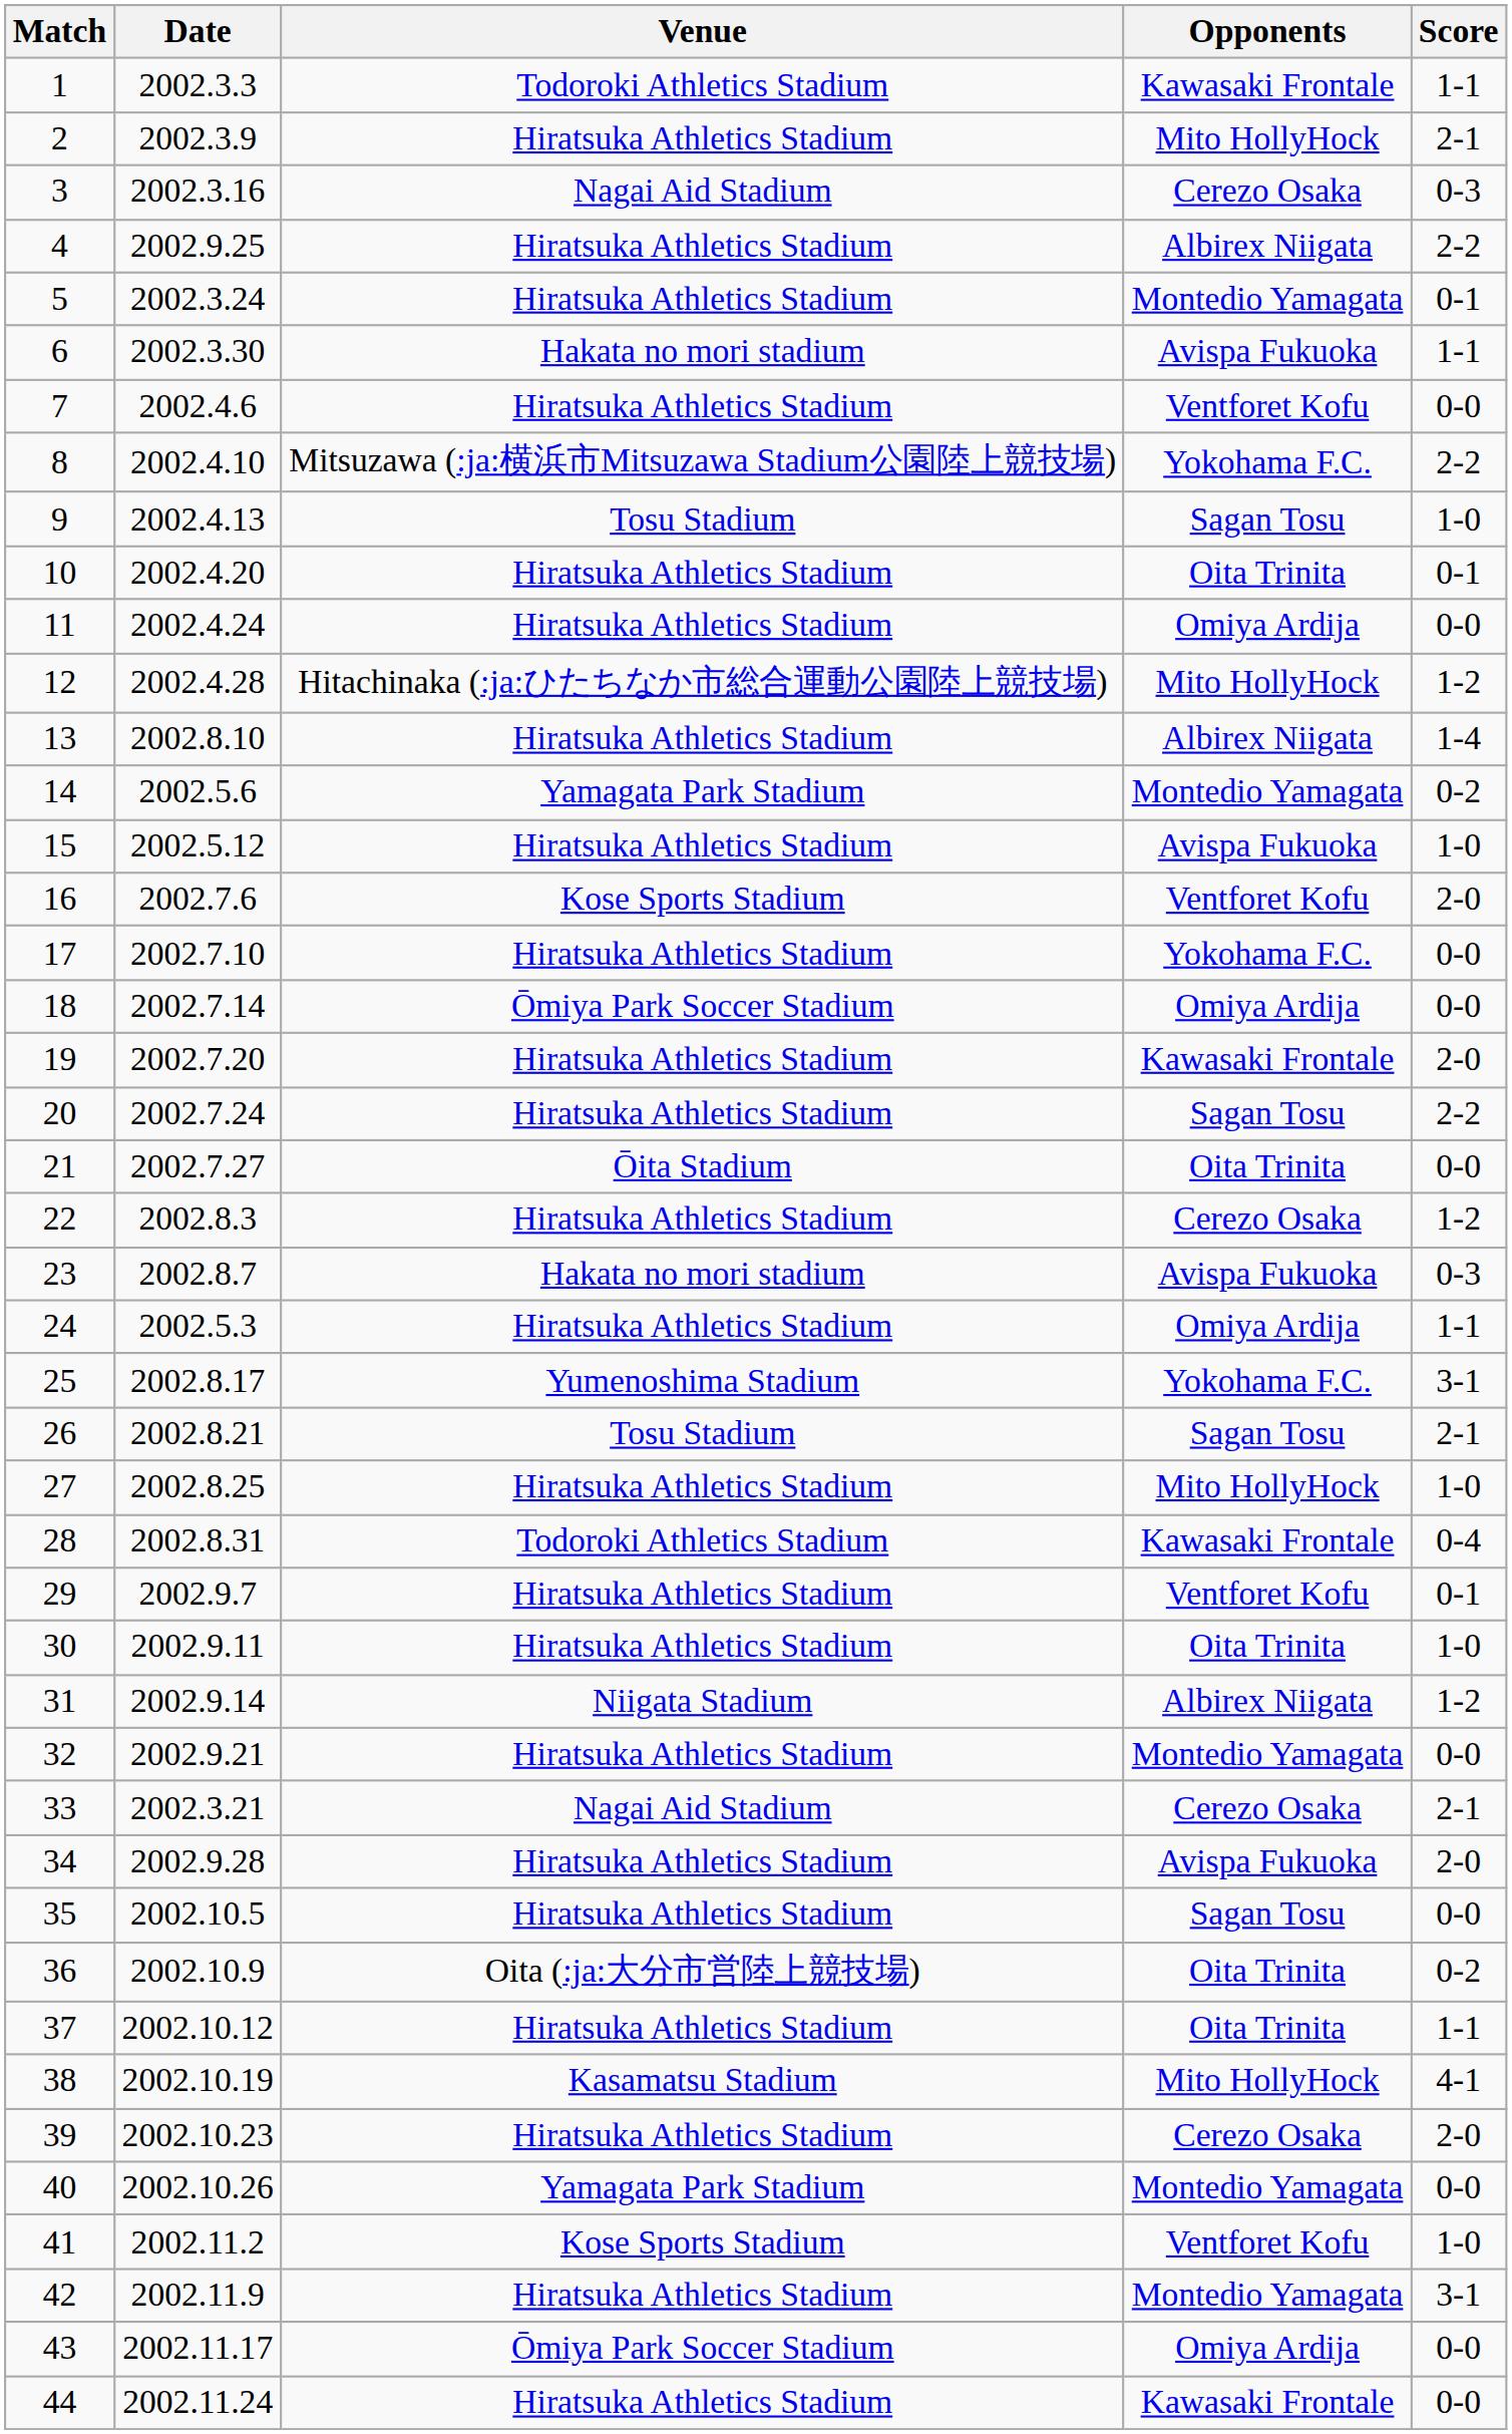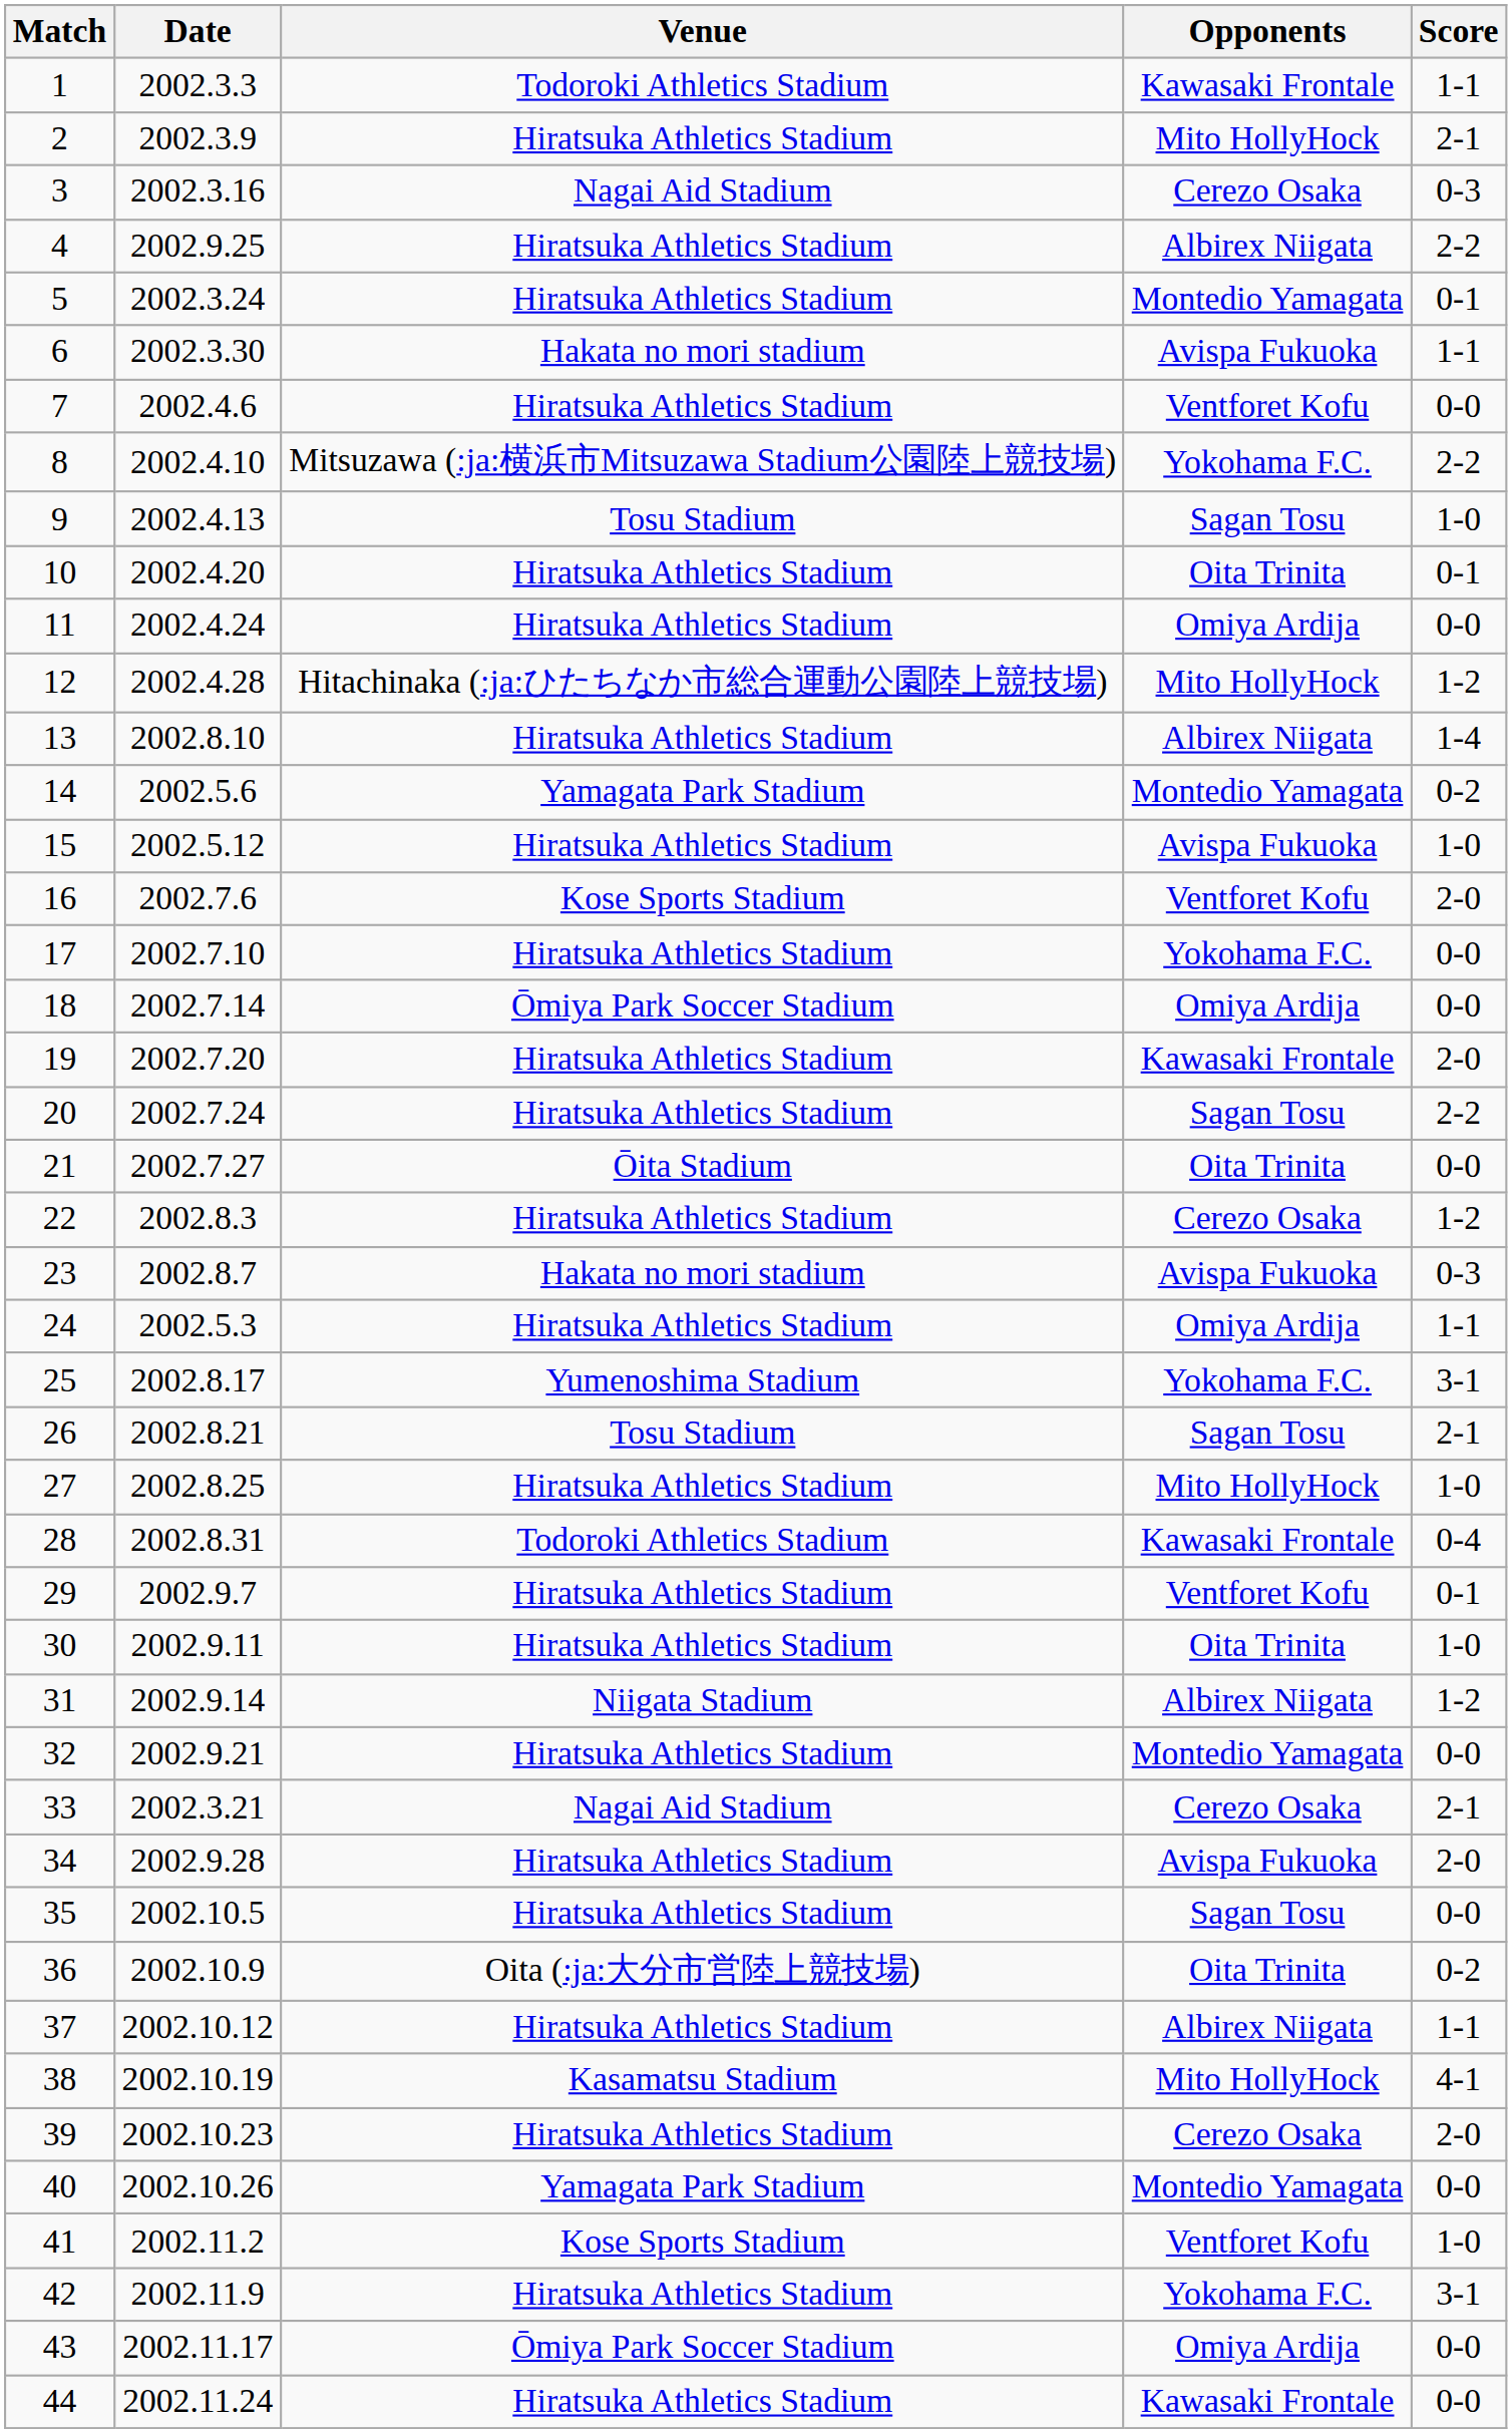 <table class="wikitable" style="text-align:center;">
 <tr>
 <th>Match</th>
 <th>Date</th>
 <th>Venue</th>
 <th>Opponents</th>
 <th>Score</th>
 </tr>
 <tr>
 <td>1</td>
 <td>2002.3.3</td>
 <td><a href='#'>Todoroki Athletics Stadium</a></td>
 <td><a href='#'>Kawasaki Frontale</a></td>
 <td>1-1</td>
 </tr>
 <tr>
 <td>2</td>
 <td>2002.3.9</td>
 <td><a href='#'>Hiratsuka Athletics Stadium</a></td>
 <td><a href='#'>Mito HollyHock</a></td>
 <td>2-1</td>
 </tr>
 <tr>
 <td>3</td>
 <td>2002.3.16</td>
 <td><a href='#'>Nagai Aid Stadium</a></td>
 <td><a href='#'>Cerezo Osaka</a></td>
 <td>0-3</td>
 </tr>
 <tr>
 <td>4</td>
 <td>2002.9.25</td>
 <td><a href='#'>Hiratsuka Athletics Stadium</a></td>
 <td><a href='#'>Albirex Niigata</a></td>
 <td>2-2</td>
 </tr>
 <tr>
 <td>5</td>
 <td>2002.3.24</td>
 <td><a href='#'>Hiratsuka Athletics Stadium</a></td>
 <td><a href='#'>Montedio Yamagata</a></td>
 <td>0-1</td>
 </tr>
 <tr>
 <td>6</td>
 <td>2002.3.30</td>
 <td><a href='#'>Hakata no mori stadium</a></td>
 <td><a href='#'>Avispa Fukuoka</a></td>
 <td>1-1</td>
 </tr>
 <tr>
 <td>7</td>
 <td>2002.4.6</td>
 <td><a href='#'>Hiratsuka Athletics Stadium</a></td>
 <td><a href='#'>Ventforet Kofu</a></td>
 <td>0-0</td>
 </tr>
 <tr>
 <td>8</td>
 <td>2002.4.10</td>
 <td>Mitsuzawa (<a href='#'>:ja:横浜市Mitsuzawa Stadium公園陸上競技場</a>)</td>
 <td><a href='#'>Yokohama F.C.</a></td>
 <td>2-2</td>
 </tr>
 <tr>
 <td>9</td>
 <td>2002.4.13</td>
 <td><a href='#'>Tosu Stadium</a></td>
 <td><a href='#'>Sagan Tosu</a></td>
 <td>1-0</td>
 </tr>
 <tr>
 <td>10</td>
 <td>2002.4.20</td>
 <td><a href='#'>Hiratsuka Athletics Stadium</a></td>
 <td><a href='#'>Oita Trinita</a></td>
 <td>0-1</td>
 </tr>
 <tr>
 <td>11</td>
 <td>2002.4.24</td>
 <td><a href='#'>Hiratsuka Athletics Stadium</a></td>
 <td><a href='#'>Omiya Ardija</a></td>
 <td>0-0</td>
 </tr>
 <tr>
 <td>12</td>
 <td>2002.4.28</td>
 <td>Hitachinaka (<a href='#'>:ja:ひたちなか市総合運動公園陸上競技場</a>)</td>
 <td><a href='#'>Mito HollyHock</a></td>
 <td>1-2</td>
 </tr>
 <tr>
 <td>13</td>
 <td>2002.8.10</td>
 <td><a href='#'>Hiratsuka Athletics Stadium</a></td>
 <td><a href='#'>Albirex Niigata</a></td>
 <td>1-4</td>
 </tr>
 <tr>
 <td>14</td>
 <td>2002.5.6</td>
 <td><a href='#'>Yamagata Park Stadium</a></td>
 <td><a href='#'>Montedio Yamagata</a></td>
 <td>0-2</td>
 </tr>
 <tr>
 <td>15</td>
 <td>2002.5.12</td>
 <td><a href='#'>Hiratsuka Athletics Stadium</a></td>
 <td><a href='#'>Avispa Fukuoka</a></td>
 <td>1-0</td>
 </tr>
 <tr>
 <td>16</td>
 <td>2002.7.6</td>
 <td><a href='#'>Kose Sports Stadium</a></td>
 <td><a href='#'>Ventforet Kofu</a></td>
 <td>2-0</td>
 </tr>
 <tr>
 <td>17</td>
 <td>2002.7.10</td>
 <td><a href='#'>Hiratsuka Athletics Stadium</a></td>
 <td><a href='#'>Yokohama F.C.</a></td>
 <td>0-0</td>
 </tr>
 <tr>
 <td>18</td>
 <td>2002.7.14</td>
 <td><a href='#'>Ōmiya Park Soccer Stadium</a></td>
 <td><a href='#'>Omiya Ardija</a></td>
 <td>0-0</td>
 </tr>
 <tr>
 <td>19</td>
 <td>2002.7.20</td>
 <td><a href='#'>Hiratsuka Athletics Stadium</a></td>
 <td><a href='#'>Kawasaki Frontale</a></td>
 <td>2-0</td>
 </tr>
 <tr>
 <td>20</td>
 <td>2002.7.24</td>
 <td><a href='#'>Hiratsuka Athletics Stadium</a></td>
 <td><a href='#'>Sagan Tosu</a></td>
 <td>2-2</td>
 </tr>
 <tr>
 <td>21</td>
 <td>2002.7.27</td>
 <td><a href='#'>Ōita Stadium</a></td>
 <td><a href='#'>Oita Trinita</a></td>
 <td>0-0</td>
 </tr>
 <tr>
 <td>22</td>
 <td>2002.8.3</td>
 <td><a href='#'>Hiratsuka Athletics Stadium</a></td>
 <td><a href='#'>Cerezo Osaka</a></td>
 <td>1-2</td>
 </tr>
 <tr>
 <td>23</td>
 <td>2002.8.7</td>
 <td><a href='#'>Hakata no mori stadium</a></td>
 <td><a href='#'>Avispa Fukuoka</a></td>
 <td>0-3</td>
 </tr>
 <tr>
 <td>24</td>
 <td>2002.5.3</td>
 <td><a href='#'>Hiratsuka Athletics Stadium</a></td>
 <td><a href='#'>Omiya Ardija</a></td>
 <td>1-1</td>
 </tr>
 <tr>
 <td>25</td>
 <td>2002.8.17</td>
 <td><a href='#'>Yumenoshima Stadium</a></td>
 <td><a href='#'>Yokohama F.C.</a></td>
 <td>3-1</td>
 </tr>
 <tr>
 <td>26</td>
 <td>2002.8.21</td>
 <td><a href='#'>Tosu Stadium</a></td>
 <td><a href='#'>Sagan Tosu</a></td>
 <td>2-1</td>
 </tr>
 <tr>
 <td>27</td>
 <td>2002.8.25</td>
 <td><a href='#'>Hiratsuka Athletics Stadium</a></td>
 <td><a href='#'>Mito HollyHock</a></td>
 <td>1-0</td>
 </tr>
 <tr>
 <td>28</td>
 <td>2002.8.31</td>
 <td><a href='#'>Todoroki Athletics Stadium</a></td>
 <td><a href='#'>Kawasaki Frontale</a></td>
 <td>0-4</td>
 </tr>
 <tr>
 <td>29</td>
 <td>2002.9.7</td>
 <td><a href='#'>Hiratsuka Athletics Stadium</a></td>
 <td><a href='#'>Ventforet Kofu</a></td>
 <td>0-1</td>
 </tr>
 <tr>
 <td>30</td>
 <td>2002.9.11</td>
 <td><a href='#'>Hiratsuka Athletics Stadium</a></td>
 <td><a href='#'>Oita Trinita</a></td>
 <td>1-0</td>
 </tr>
 <tr>
 <td>31</td>
 <td>2002.9.14</td>
 <td><a href='#'>Niigata Stadium</a></td>
 <td><a href='#'>Albirex Niigata</a></td>
 <td>1-2</td>
 </tr>
 <tr>
 <td>32</td>
 <td>2002.9.21</td>
 <td><a href='#'>Hiratsuka Athletics Stadium</a></td>
 <td><a href='#'>Montedio Yamagata</a></td>
 <td>0-0</td>
 </tr>
 <tr>
 <td>33</td>
 <td>2002.3.21</td>
 <td><a href='#'>Nagai Aid Stadium</a></td>
 <td><a href='#'>Cerezo Osaka</a></td>
 <td>2-1</td>
 </tr>
 <tr>
 <td>34</td>
 <td>2002.9.28</td>
 <td><a href='#'>Hiratsuka Athletics Stadium</a></td>
 <td><a href='#'>Avispa Fukuoka</a></td>
 <td>2-0</td>
 </tr>
 <tr>
 <td>35</td>
 <td>2002.10.5</td>
 <td><a href='#'>Hiratsuka Athletics Stadium</a></td>
 <td><a href='#'>Sagan Tosu</a></td>
 <td>0-0</td>
 </tr>
 <tr>
 <td>36</td>
 <td>2002.10.9</td>
 <td>Oita (<a href='#'>:ja:大分市営陸上競技場</a>)</td>
 <td><a href='#'>Oita Trinita</a></td>
 <td>0-2</td>
 </tr>
 <tr>
 <td>37</td>
 <td>2002.10.12</td>
 <td><a href='#'>Hiratsuka Athletics Stadium</a></td>
-<td><a href='#'>Oita Trinita</a></td>
+<td><a href='#'>Albirex Niigata</a></td>
 <td>1-1</td>
 </tr>
 <tr>
 <td>38</td>
 <td>2002.10.19</td>
 <td><a href='#'>Kasamatsu Stadium</a></td>
 <td><a href='#'>Mito HollyHock</a></td>
 <td>4-1</td>
 </tr>
 <tr>
 <td>39</td>
 <td>2002.10.23</td>
 <td><a href='#'>Hiratsuka Athletics Stadium</a></td>
 <td><a href='#'>Cerezo Osaka</a></td>
 <td>2-0</td>
 </tr>
 <tr>
 <td>40</td>
 <td>2002.10.26</td>
 <td><a href='#'>Yamagata Park Stadium</a></td>
 <td><a href='#'>Montedio Yamagata</a></td>
 <td>0-0</td>
 </tr>
 <tr>
 <td>41</td>
 <td>2002.11.2</td>
 <td><a href='#'>Kose Sports Stadium</a></td>
 <td><a href='#'>Ventforet Kofu</a></td>
 <td>1-0</td>
 </tr>
 <tr>
 <td>42</td>
 <td>2002.11.9</td>
 <td><a href='#'>Hiratsuka Athletics Stadium</a></td>
-<td><a href='#'>Montedio Yamagata</a></td>
+<td><a href='#'>Yokohama F.C.</a></td>
 <td>3-1</td>
 </tr>
 <tr>
 <td>43</td>
 <td>2002.11.17</td>
 <td><a href='#'>Ōmiya Park Soccer Stadium</a></td>
 <td><a href='#'>Omiya Ardija</a></td>
 <td>0-0</td>
 </tr>
 <tr>
 <td>44</td>
 <td>2002.11.24</td>
 <td><a href='#'>Hiratsuka Athletics Stadium</a></td>
 <td><a href='#'>Kawasaki Frontale</a></td>
 <td>0-0</td>
 </tr>
 </table>
